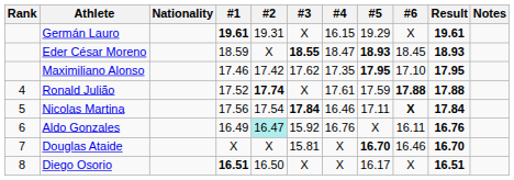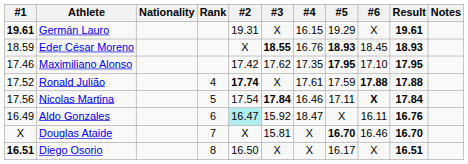 <table class="wikitable sortable" style="text-align:center">
 <tr>
-<th>Rank</th>
+<th>#1</th>
 <th>Athlete</th>
 <th>Nationality</th>
-<th>#1</th>
+<th>Rank</th>
 <th>#2</th>
 <th>#3</th>
 <th>#4</th>
 <th>#5</th>
 <th>#6</th>
 <th>Result</th>
 <th>Notes</th>
 </tr>
 <tr>
-<td></td>
+<td><strong>19.61</strong></td>
 <td align=left><a href='#'>Germán Lauro</a></td>
 <td align=left></td>
-<td><strong>19.61</strong></td>
+<td></td>
 <td>19.31</td>
 <td>X</td>
 <td>16.15</td>
 <td>19.29</td>
 <td>X</td>
 <td><strong>19.61</strong></td>
 <td></td>
 </tr>
 <tr>
-<td></td>
+<td>18.59</td>
 <td align=left><a href='#'>Eder César Moreno</a></td>
 <td align=left></td>
-<td>18.59</td>
+<td></td>
 <td>X</td>
 <td><strong>18.55</strong></td>
-<td>18.47</td>
+<td>16.76</td>
 <td><strong>18.93</strong></td>
 <td>18.45</td>
 <td><strong>18.93</strong></td>
 <td></td>
 </tr>
 <tr>
-<td></td>
+<td>17.46</td>
 <td align=left><a href='#'>Maximiliano Alonso</a></td>
 <td align=left></td>
-<td>17.46</td>
+<td></td>
 <td>17.42</td>
 <td>17.62</td>
 <td>17.35</td>
 <td><strong>17.95</strong></td>
 <td>17.10</td>
 <td><strong>17.95</strong></td>
 <td></td>
 </tr>
 <tr>
-<td>4</td>
+<td>17.52</td>
 <td align=left><a href='#'>Ronald Julião</a></td>
 <td align=left></td>
-<td>17.52</td>
+<td>4</td>
 <td><strong>17.74</strong></td>
 <td>X</td>
 <td>17.61</td>
 <td>17.59</td>
 <td><strong>17.88</strong></td>
 <td><strong>17.88</strong></td>
 <td></td>
 </tr>
 <tr>
-<td>5</td>
+<td>17.56</td>
 <td align=left><a href='#'>Nicolas Martina</a></td>
 <td align=left></td>
-<td>17.56</td>
+<td>5</td>
 <td>17.54</td>
 <td><strong>17.84</strong></td>
 <td>16.46</td>
 <td>17.11</td>
 <td><strong>X</strong></td>
 <td><strong>17.84</strong></td>
 <td></td>
 </tr>
 <tr>
-<td>6</td>
+<td>16.49</td>
 <td align=left><a href='#'>Aldo Gonzales</a></td>
 <td align=left></td>
-<td>16.49</td>
+<td>6</td>
 <td style="background: paleturquoise;">16.47</td>
 <td>15.92</td>
-<td>16.76</td>
+<td>18.47</td>
 <td>X</td>
 <td>16.11</td>
 <td><strong>16.76</strong></td>
 <td></td>
 </tr>
 <tr>
-<td>7</td>
+<td>X</td>
 <td align=left><a href='#'>Douglas Ataide</a></td>
 <td align=left></td>
-<td>X</td>
+<td>7</td>
 <td>X</td>
 <td>15.81</td>
 <td>X</td>
 <td><strong>16.70</strong></td>
 <td>16.46</td>
 <td><strong>16.70</strong></td>
 <td></td>
 </tr>
 <tr>
-<td>8</td>
+<td><strong>16.51</strong></td>
 <td align=left><a href='#'>Diego Osorio</a></td>
 <td align=left></td>
-<td><strong>16.51</strong></td>
+<td>8</td>
 <td>16.50</td>
 <td>X</td>
 <td>X</td>
 <td>16.17</td>
 <td>X</td>
 <td><strong>16.51</strong></td>
 <td></td>
 </tr>
 </table>
